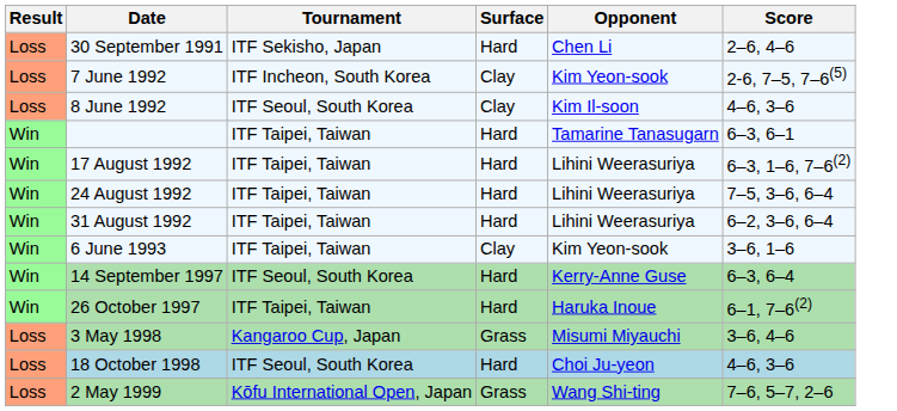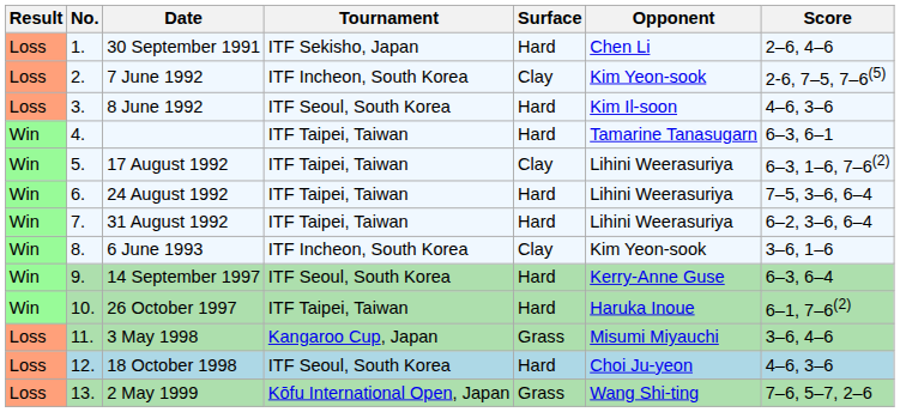 <table class="sortable wikitable">
 <tr>
 <th>Result</th>
+<th>No.</th>
 <th>Date</th>
 <th>Tournament</th>
 <th>Surface</th>
 <th>Opponent</th>
 <th class="unsortable">Score</th>
 </tr>
 <tr style="background:#f0f8ff;">
 <td style="background:#ffa07a;">Loss</td>
+<td>1.</td>
 <td>30 September 1991</td>
 <td>ITF Sekisho, Japan</td>
 <td>Hard</td>
 <td> <a href='#'>Chen Li</a></td>
 <td>2–6, 4–6</td>
 </tr>
 <tr style="background:#f0f8ff;">
 <td style="background:#ffa07a;">Loss</td>
+<td>2.</td>
 <td>7 June 1992</td>
 <td>ITF Incheon, South Korea</td>
 <td>Clay</td>
 <td> <a href='#'>Kim Yeon-sook</a></td>
 <td>2-6, 7–5, 7–6<sup>(5)</sup></td>
 </tr>
 <tr style="background:#f0f8ff;">
 <td style="background:#ffa07a;">Loss</td>
+<td>3.</td>
 <td>8 June 1992</td>
 <td>ITF Seoul, South Korea</td>
-<td>Clay</td>
+<td>Hard</td>
 <td> <a href='#'>Kim Il-soon</a></td>
 <td>4–6, 3–6</td>
 </tr>
 <tr style="background:#f0f8ff;">
 <td style="background:#98fb98;">Win</td>
+<td>4.</td>
 <td></td>
 <td>ITF Taipei, Taiwan</td>
 <td>Hard</td>
 <td> <a href='#'>Tamarine Tanasugarn</a></td>
 <td>6–3, 6–1</td>
 </tr>
 <tr style="background:#f0f8ff;">
 <td style="background:#98fb98;">Win</td>
+<td>5.</td>
 <td>17 August 1992</td>
 <td>ITF Taipei, Taiwan</td>
-<td>Hard</td>
+<td>Clay</td>
 <td> Lihini Weerasuriya</td>
 <td>6–3, 1–6, 7–6<sup>(2)</sup></td>
 </tr>
 <tr style="background:#f0f8ff;">
 <td style="background:#98fb98;">Win</td>
+<td>6.</td>
 <td>24 August 1992</td>
 <td>ITF Taipei, Taiwan</td>
 <td>Hard</td>
 <td> Lihini Weerasuriya</td>
 <td>7–5, 3–6, 6–4</td>
 </tr>
 <tr style="background:#f0f8ff;">
 <td style="background:#98fb98;">Win</td>
+<td>7.</td>
 <td>31 August 1992</td>
 <td>ITF Taipei, Taiwan</td>
 <td>Hard</td>
 <td> Lihini Weerasuriya</td>
 <td>6–2, 3–6, 6–4</td>
 </tr>
 <tr style="background:#f0f8ff;">
 <td style="background:#98fb98;">Win</td>
+<td>8.</td>
 <td>6 June 1993</td>
-<td>ITF Taipei, Taiwan</td>
+<td>ITF Incheon, South Korea</td>
 <td>Clay</td>
 <td> Kim Yeon-sook</td>
 <td>3–6, 1–6</td>
 </tr>
 <tr style="background:#addfad;">
 <td style="background:#98fb98;">Win</td>
+<td>9.</td>
 <td>14 September 1997</td>
 <td>ITF Seoul, South Korea</td>
 <td>Hard</td>
 <td> <a href='#'>Kerry-Anne Guse</a></td>
 <td>6–3, 6–4</td>
 </tr>
 <tr style="background:#addfad;">
 <td style="background:#98fb98;">Win</td>
+<td>10.</td>
 <td>26 October 1997</td>
 <td>ITF Taipei, Taiwan</td>
 <td>Hard</td>
 <td> <a href='#'>Haruka Inoue</a></td>
 <td>6–1, 7–6<sup>(2)</sup></td>
 </tr>
 <tr style="background:#addfad;">
 <td style="background:#ffa07a;">Loss</td>
+<td>11.</td>
 <td>3 May 1998</td>
 <td><a href='#'>Kangaroo Cup</a>, Japan</td>
 <td>Grass</td>
 <td> <a href='#'>Misumi Miyauchi</a></td>
 <td>3–6, 4–6</td>
 </tr>
 <tr style="background:lightblue;">
 <td style="background:#ffa07a;">Loss</td>
+<td>12.</td>
 <td>18 October 1998</td>
 <td>ITF Seoul, South Korea</td>
 <td>Hard</td>
 <td> <a href='#'>Choi Ju-yeon</a></td>
 <td>4–6, 3–6</td>
 </tr>
 <tr style="background:#addfad;">
 <td style="background:#ffa07a;">Loss</td>
+<td>13.</td>
 <td>2 May 1999</td>
 <td><a href='#'>Kōfu International Open</a>, Japan</td>
 <td>Grass</td>
 <td> <a href='#'>Wang Shi-ting</a></td>
 <td>7–6, 5–7, 2–6</td>
 </tr>
 </table>
